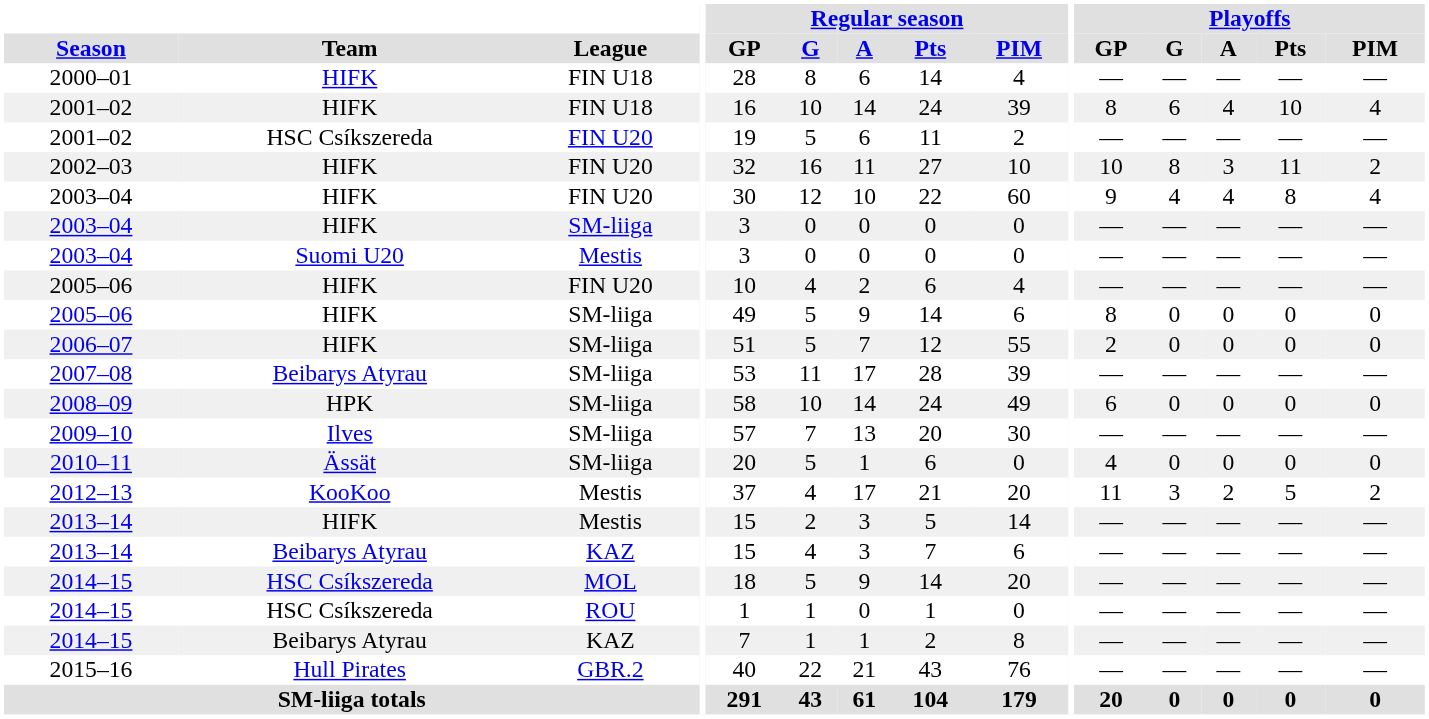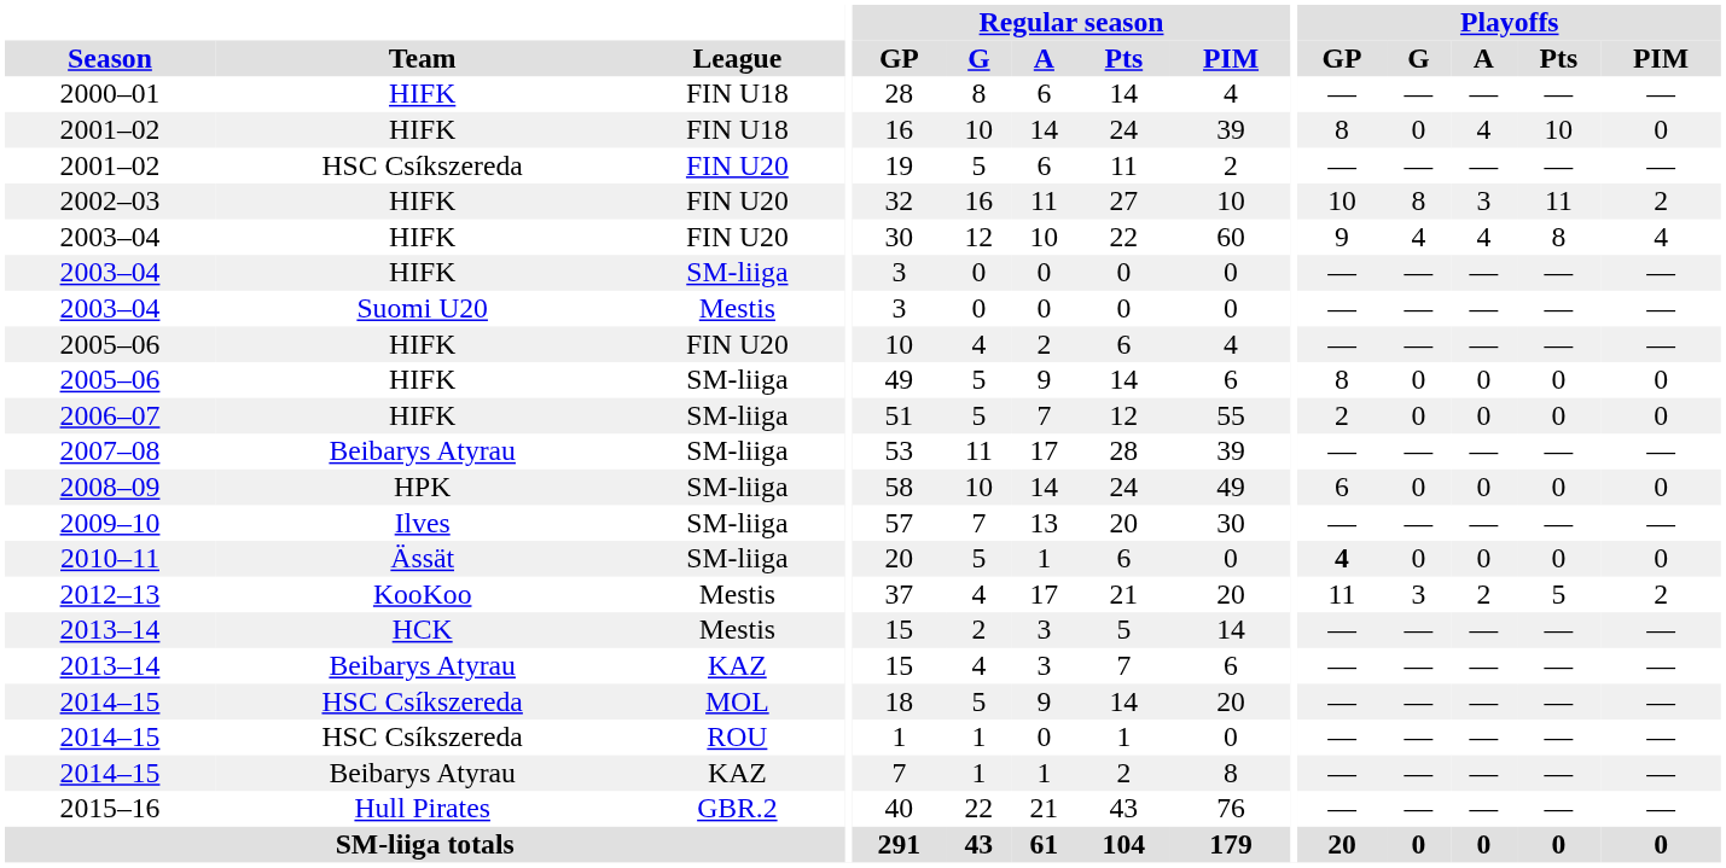 <table border="0" cellpadding="1" cellspacing="0" style="text-align:center; width:60em">
 <tr bgcolor="#e0e0e0">
 <th colspan="3" bgcolor="#ffffff"></th>
 <th rowspan="99" bgcolor="#ffffff"></th>
 <th colspan="5"><a href='#'>Regular season</a></th>
 <th rowspan="99" bgcolor="#ffffff"></th>
 <th colspan="5"><a href='#'>Playoffs</a></th>
 </tr>
 <tr bgcolor="#e0e0e0">
 <th><a href='#'>Season</a></th>
 <th>Team</th>
 <th>League</th>
 <th>GP</th>
 <th><a href='#'>G</a></th>
 <th><a href='#'>A</a></th>
 <th><a href='#'>Pts</a></th>
 <th><a href='#'>PIM</a></th>
 <th>GP</th>
 <th>G</th>
 <th>A</th>
 <th>Pts</th>
 <th>PIM</th>
 </tr>
 <tr>
 <td>2000–01</td>
 <td><a href='#'>HIFK</a></td>
 <td>FIN U18</td>
 <td>28</td>
 <td>8</td>
 <td>6</td>
 <td>14</td>
 <td>4</td>
 <td>—</td>
 <td>—</td>
 <td>—</td>
 <td>—</td>
 <td>—</td>
 </tr>
 <tr bgcolor="#f0f0f0">
 <td>2001–02</td>
 <td>HIFK</td>
 <td>FIN U18</td>
 <td>16</td>
 <td>10</td>
 <td>14</td>
 <td>24</td>
 <td>39</td>
 <td>8</td>
-<td>6</td>
+<td>0</td>
 <td>4</td>
 <td>10</td>
-<td>4</td>
+<td>0</td>
 </tr>
 <tr>
 <td>2001–02</td>
 <td>HSC Csíkszereda</td>
 <td><a href='#'>FIN U20</a></td>
 <td>19</td>
 <td>5</td>
 <td>6</td>
 <td>11</td>
 <td>2</td>
 <td>—</td>
 <td>—</td>
 <td>—</td>
 <td>—</td>
 <td>—</td>
 </tr>
 <tr bgcolor="#f0f0f0">
 <td>2002–03</td>
 <td>HIFK</td>
 <td>FIN U20</td>
 <td>32</td>
 <td>16</td>
 <td>11</td>
 <td>27</td>
 <td>10</td>
 <td>10</td>
 <td>8</td>
 <td>3</td>
 <td>11</td>
 <td>2</td>
 </tr>
 <tr>
 <td>2003–04</td>
 <td>HIFK</td>
 <td>FIN U20</td>
 <td>30</td>
 <td>12</td>
 <td>10</td>
 <td>22</td>
 <td>60</td>
 <td>9</td>
 <td>4</td>
 <td>4</td>
 <td>8</td>
 <td>4</td>
 </tr>
 <tr bgcolor="#f0f0f0">
 <td><a href='#'>2003–04</a></td>
 <td>HIFK</td>
 <td><a href='#'>SM-liiga</a></td>
 <td>3</td>
 <td>0</td>
 <td>0</td>
 <td>0</td>
 <td>0</td>
 <td>—</td>
 <td>—</td>
 <td>—</td>
 <td>—</td>
 <td>—</td>
 </tr>
 <tr>
 <td><a href='#'>2003–04</a></td>
 <td><a href='#'>Suomi U20</a></td>
 <td><a href='#'>Mestis</a></td>
 <td>3</td>
 <td>0</td>
 <td>0</td>
 <td>0</td>
 <td>0</td>
 <td>—</td>
 <td>—</td>
 <td>—</td>
 <td>—</td>
 <td>—</td>
 </tr>
 <tr bgcolor="#f0f0f0">
 <td>2005–06</td>
 <td>HIFK</td>
 <td>FIN U20</td>
 <td>10</td>
 <td>4</td>
 <td>2</td>
 <td>6</td>
 <td>4</td>
 <td>—</td>
 <td>—</td>
 <td>—</td>
 <td>—</td>
 <td>—</td>
 </tr>
 <tr>
 <td><a href='#'>2005–06</a></td>
 <td>HIFK</td>
 <td>SM-liiga</td>
 <td>49</td>
 <td>5</td>
 <td>9</td>
 <td>14</td>
 <td>6</td>
 <td>8</td>
 <td>0</td>
 <td>0</td>
 <td>0</td>
 <td>0</td>
 </tr>
 <tr bgcolor="#f0f0f0">
 <td><a href='#'>2006–07</a></td>
 <td>HIFK</td>
 <td>SM-liiga</td>
 <td>51</td>
 <td>5</td>
 <td>7</td>
 <td>12</td>
 <td>55</td>
 <td>2</td>
 <td>0</td>
 <td>0</td>
 <td>0</td>
 <td>0</td>
 </tr>
 <tr>
 <td><a href='#'>2007–08</a></td>
 <td><a href='#'>Beibarys Atyrau</a></td>
 <td>SM-liiga</td>
 <td>53</td>
 <td>11</td>
 <td>17</td>
 <td>28</td>
 <td>39</td>
 <td>—</td>
 <td>—</td>
 <td>—</td>
 <td>—</td>
 <td>—</td>
 </tr>
 <tr bgcolor="#f0f0f0">
 <td><a href='#'>2008–09</a></td>
 <td>HPK</td>
 <td>SM-liiga</td>
 <td>58</td>
 <td>10</td>
 <td>14</td>
 <td>24</td>
 <td>49</td>
 <td>6</td>
 <td>0</td>
 <td>0</td>
 <td>0</td>
 <td>0</td>
 </tr>
 <tr>
 <td><a href='#'>2009–10</a></td>
 <td><a href='#'>Ilves</a></td>
 <td>SM-liiga</td>
 <td>57</td>
 <td>7</td>
 <td>13</td>
 <td>20</td>
 <td>30</td>
 <td>—</td>
 <td>—</td>
 <td>—</td>
 <td>—</td>
 <td>—</td>
 </tr>
 <tr bgcolor="#f0f0f0">
 <td><a href='#'>2010–11</a></td>
 <td><a href='#'>Ässät</a></td>
 <td>SM-liiga</td>
 <td>20</td>
 <td>5</td>
 <td>1</td>
 <td>6</td>
 <td>0</td>
-<td>4</td>
+<td><strong>4</strong></td>
 <td>0</td>
 <td>0</td>
 <td>0</td>
 <td>0</td>
 </tr>
 <tr>
 <td><a href='#'>2012–13</a></td>
 <td><a href='#'>KooKoo</a></td>
 <td>Mestis</td>
 <td>37</td>
 <td>4</td>
 <td>17</td>
 <td>21</td>
 <td>20</td>
 <td>11</td>
 <td>3</td>
 <td>2</td>
 <td>5</td>
 <td>2</td>
 </tr>
 <tr bgcolor="#f0f0f0">
 <td><a href='#'>2013–14</a></td>
-<td>HIFK</td>
+<td><a href='#'>HCK</a></td>
 <td>Mestis</td>
 <td>15</td>
 <td>2</td>
 <td>3</td>
 <td>5</td>
 <td>14</td>
 <td>—</td>
 <td>—</td>
 <td>—</td>
 <td>—</td>
 <td>—</td>
 </tr>
 <tr>
 <td><a href='#'>2013–14</a></td>
 <td><a href='#'>Beibarys Atyrau</a></td>
 <td><a href='#'>KAZ</a></td>
 <td>15</td>
 <td>4</td>
 <td>3</td>
 <td>7</td>
 <td>6</td>
 <td>—</td>
 <td>—</td>
 <td>—</td>
 <td>—</td>
 <td>—</td>
 </tr>
 <tr bgcolor="#f0f0f0">
 <td><a href='#'>2014–15</a></td>
 <td><a href='#'>HSC Csíkszereda</a></td>
 <td><a href='#'>MOL</a></td>
 <td>18</td>
 <td>5</td>
 <td>9</td>
 <td>14</td>
 <td>20</td>
 <td>—</td>
 <td>—</td>
 <td>—</td>
 <td>—</td>
 <td>—</td>
 </tr>
 <tr>
 <td><a href='#'>2014–15</a></td>
 <td>HSC Csíkszereda</td>
 <td><a href='#'>ROU</a></td>
 <td>1</td>
 <td>1</td>
 <td>0</td>
 <td>1</td>
 <td>0</td>
 <td>—</td>
 <td>—</td>
 <td>—</td>
 <td>—</td>
 <td>—</td>
 </tr>
 <tr bgcolor="#f0f0f0">
 <td><a href='#'>2014–15</a></td>
 <td>Beibarys Atyrau</td>
 <td>KAZ</td>
 <td>7</td>
 <td>1</td>
 <td>1</td>
 <td>2</td>
 <td>8</td>
 <td>—</td>
 <td>—</td>
 <td>—</td>
 <td>—</td>
 <td>—</td>
 </tr>
 <tr>
 <td>2015–16</td>
 <td><a href='#'>Hull Pirates</a></td>
 <td><a href='#'>GBR.2</a></td>
 <td>40</td>
 <td>22</td>
 <td>21</td>
 <td>43</td>
 <td>76</td>
 <td>—</td>
 <td>—</td>
 <td>—</td>
 <td>—</td>
 <td>—</td>
 </tr>
 <tr bgcolor="#e0e0e0">
 <th colspan="3">SM-liiga totals</th>
 <th>291</th>
 <th>43</th>
 <th>61</th>
 <th>104</th>
 <th>179</th>
 <th>20</th>
 <th>0</th>
 <th>0</th>
 <th>0</th>
 <th>0</th>
 </tr>
 </table>
